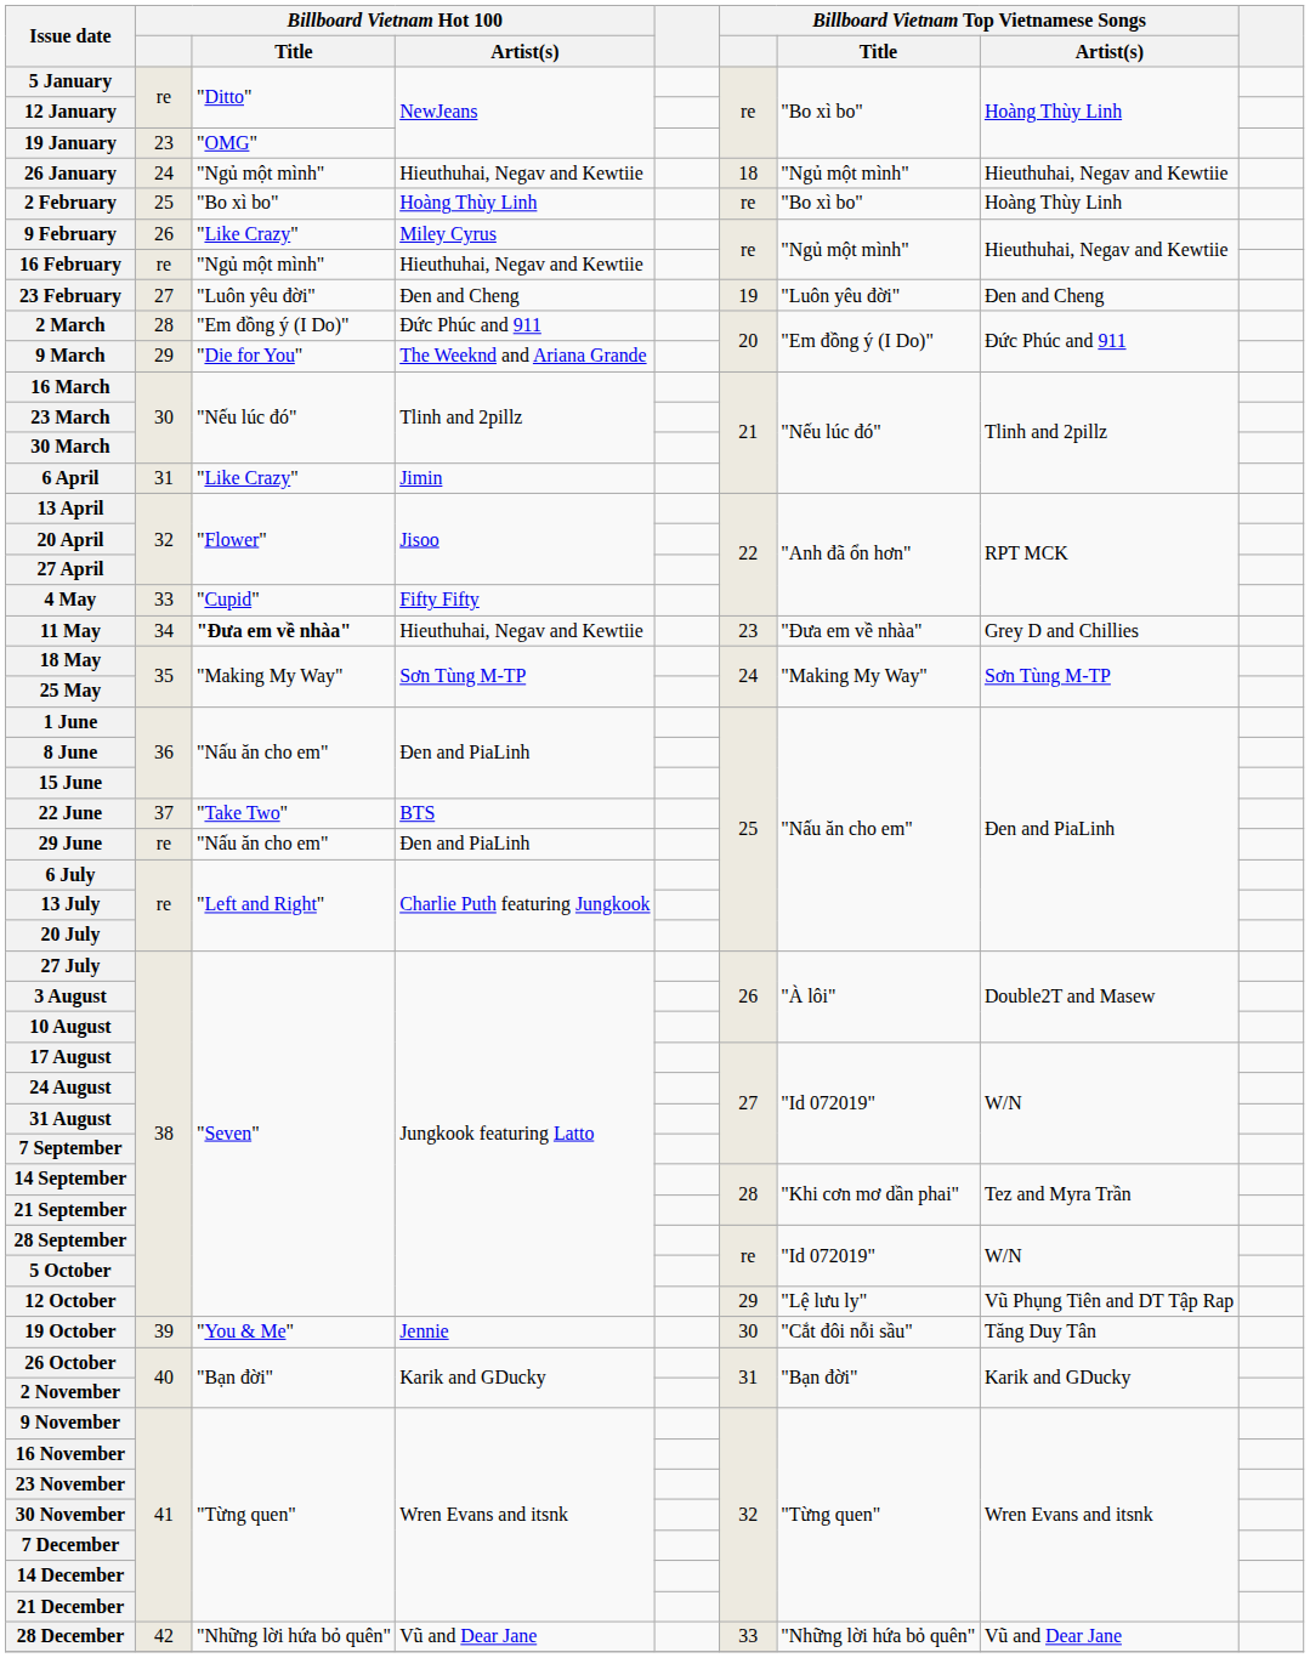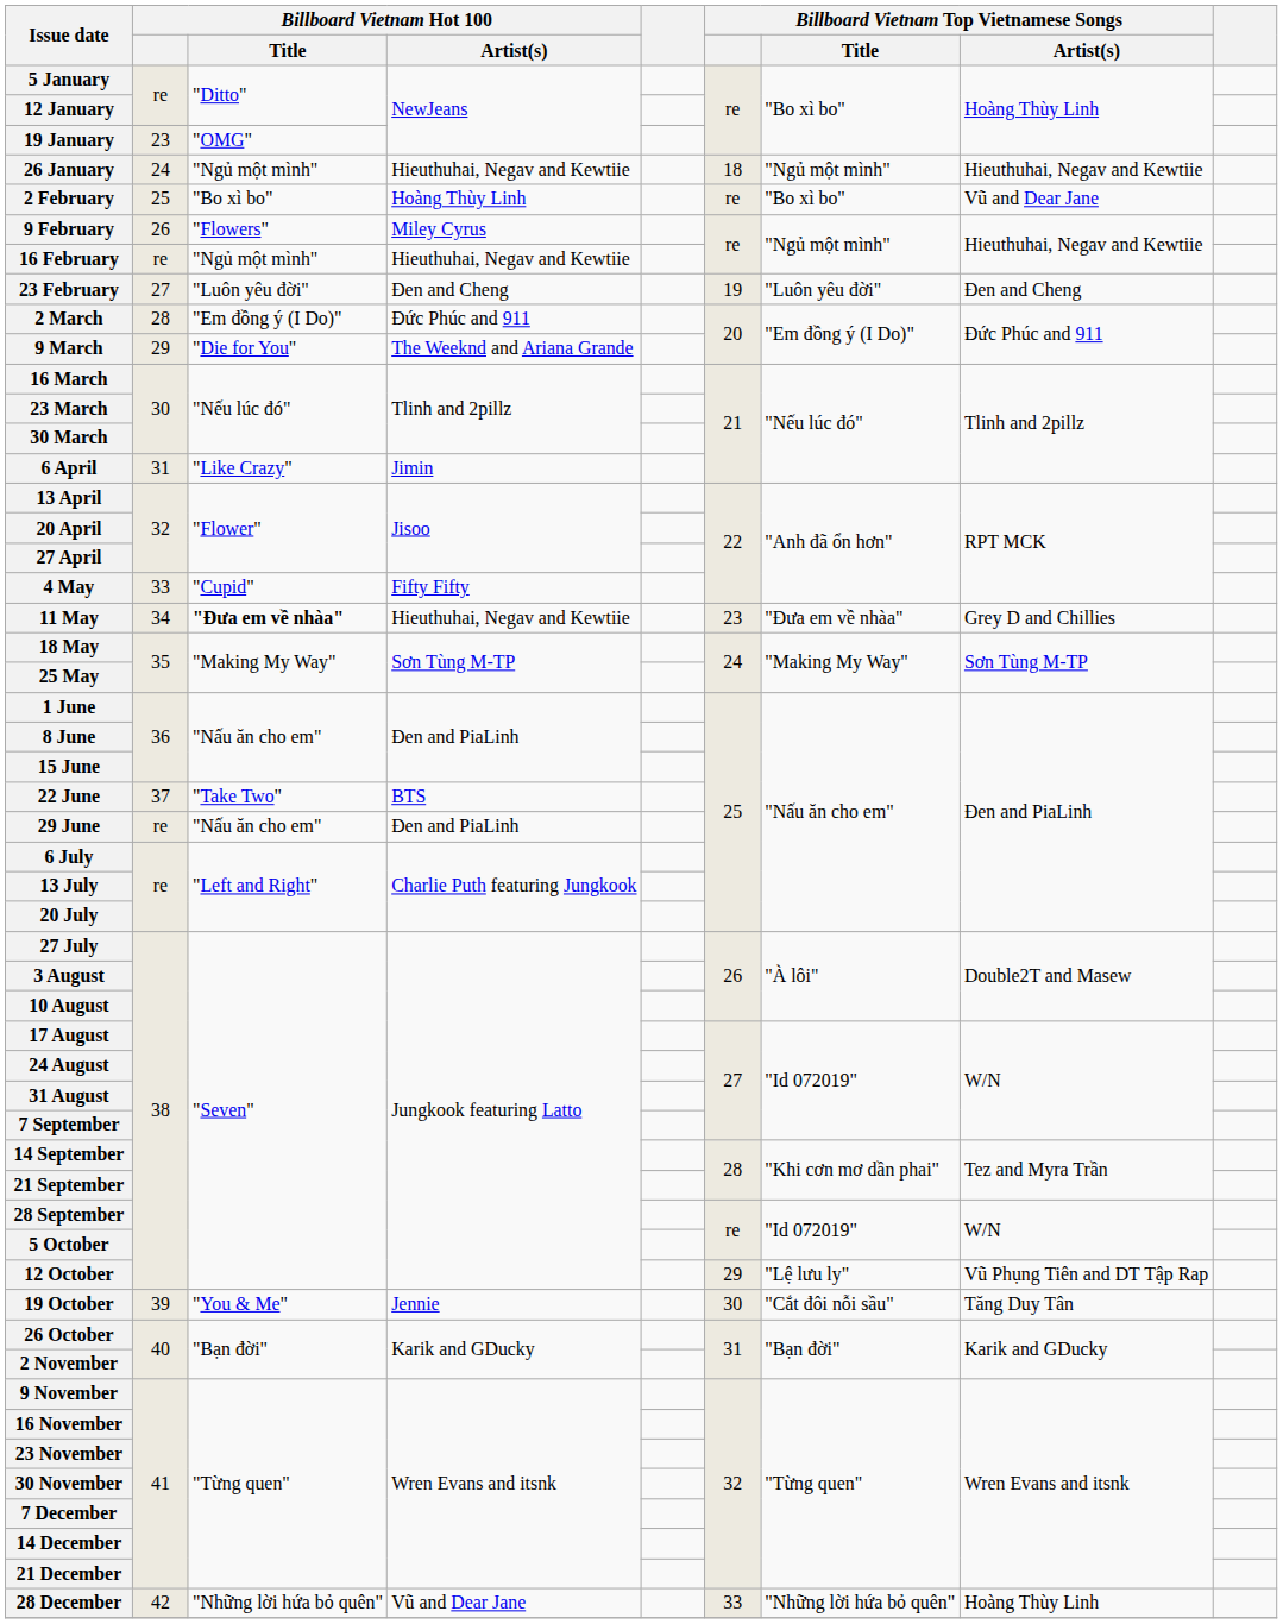 <table class="wikitable sortable plainrowheaders">
 <tr>
 <th rowspan="2" scope="col" width=10%>Issue date</th>
 <th colspan="3" scope="col" width=40%><em>Billboard Vietnam</em> Hot 100</th>
 <th rowspan="2" scope="col" class="unsortable"></th>
 <th colspan="3" scope="col" width=40%><em>Billboard Vietnam</em> Top Vietnamese Songs</th>
 <th rowspan="2" scope="col" class="unsortable"></th>
 </tr>
 <tr>
 <th width="40"></th>
 <th scope="col">Title</th>
 <th scope="col">Artist(s)</th>
 <th width="40"></th>
 <th scope="col">Title</th>
 <th scope="col">Artist(s)</th>
 </tr>
 <tr>
 <th scope="row">5 January</th>
 <td bgcolor=#EDEAE0 align="center" rowspan=2>re</td>
 <td rowspan=2>"<a href='#'>Ditto</a>"</td>
 <td rowspan=3><a href='#'>NewJeans</a></td>
 <td></td>
 <td bgcolor=#EDEAE0 align="center" rowspan=3>re</td>
 <td rowspan=3>"Bo xì bo"</td>
 <td rowspan=3><a href='#'>Hoàng Thùy Linh</a></td>
 <td></td>
 </tr>
 <tr>
 <th scope="row">12 January</th>
 <td></td>
 <td></td>
 </tr>
 <tr>
 <th scope="row">19 January</th>
 <td bgcolor=#EDEAE0 align="center">23</td>
 <td>"<a href='#'>OMG</a>"</td>
 <td></td>
 <td></td>
 </tr>
 <tr>
 <th scope="row">26 January</th>
 <td bgcolor=#EDEAE0 align="center">24</td>
 <td>"Ngủ một mình"</td>
 <td>Hieuthuhai, Negav and Kewtiie</td>
 <td></td>
 <td bgcolor=#EDEAE0 align="center">18</td>
 <td>"Ngủ một mình"</td>
 <td>Hieuthuhai, Negav and Kewtiie</td>
 <td></td>
 </tr>
 <tr>
 <th scope="row">2 February</th>
 <td bgcolor=#EDEAE0 align="center">25</td>
 <td>"Bo xì bo"</td>
 <td><a href='#'>Hoàng Thùy Linh</a></td>
 <td></td>
 <td bgcolor=#EDEAE0 align="center">re</td>
 <td>"Bo xì bo"</td>
-<td>Hoàng Thùy Linh</td>
+<td>Vũ and <a href='#'>Dear Jane</a></td>
 <td></td>
 </tr>
 <tr>
 <th scope="row">9 February</th>
 <td bgcolor=#EDEAE0 align="center">26</td>
-<td>"<a href='#'>Like Crazy</a>"</td>
+<td>"<a href='#'>Flowers</a>"</td>
 <td><a href='#'>Miley Cyrus</a></td>
 <td></td>
 <td bgcolor=#EDEAE0 align="center" rowspan=2>re</td>
 <td rowspan=2>"Ngủ một mình"</td>
 <td rowspan=2>Hieuthuhai, Negav and Kewtiie</td>
 <td></td>
 </tr>
 <tr>
 <th scope="row">16 February</th>
 <td bgcolor=#EDEAE0 align="center">re</td>
 <td>"Ngủ một mình"</td>
 <td>Hieuthuhai, Negav and Kewtiie</td>
 <td></td>
 <td></td>
 </tr>
 <tr>
 <th scope="row">23 February</th>
 <td bgcolor=#EDEAE0 align="center">27</td>
 <td>"Luôn yêu đời"</td>
 <td>Đen and Cheng</td>
 <td></td>
 <td bgcolor=#EDEAE0 align="center">19</td>
 <td>"Luôn yêu đời"</td>
 <td>Đen and Cheng</td>
 <td></td>
 </tr>
 <tr>
 <th scope="row">2 March</th>
 <td bgcolor=#EDEAE0 align="center">28</td>
 <td>"Em đồng ý (I Do)"</td>
 <td>Đức Phúc and <a href='#'>911</a></td>
 <td></td>
 <td bgcolor=#EDEAE0 align="center" rowspan=2>20</td>
 <td rowspan=2>"Em đồng ý (I Do)"</td>
 <td rowspan=2>Đức Phúc and <a href='#'>911</a></td>
 <td></td>
 </tr>
 <tr>
 <th scope="row">9 March</th>
 <td bgcolor=#EDEAE0 align="center">29</td>
 <td>"<a href='#'>Die for You</a>"</td>
 <td><a href='#'>The Weeknd</a> and <a href='#'>Ariana Grande</a></td>
 <td></td>
 <td></td>
 </tr>
 <tr>
 <th scope="row">16 March</th>
 <td bgcolor=#EDEAE0 align="center" rowspan=3>30</td>
 <td rowspan=3>"Nếu lúc đó"</td>
 <td rowspan=3>Tlinh and 2pillz</td>
 <td></td>
 <td bgcolor=#EDEAE0 align="center" rowspan=4>21</td>
 <td rowspan=4>"Nếu lúc đó"</td>
 <td rowspan=4>Tlinh and 2pillz</td>
 <td></td>
 </tr>
 <tr>
 <th scope="row">23 March</th>
 <td></td>
 <td></td>
 </tr>
 <tr>
 <th scope="row">30 March</th>
 <td></td>
 <td></td>
 </tr>
 <tr>
 <th scope="row">6 April</th>
 <td bgcolor=#EDEAE0 align="center">31</td>
 <td>"<a href='#'>Like Crazy</a>"</td>
 <td><a href='#'>Jimin</a></td>
 <td></td>
 <td></td>
 </tr>
 <tr>
 <th scope="row">13 April</th>
 <td bgcolor=#EDEAE0 align="center" rowspan=3>32</td>
 <td rowspan=3>"<a href='#'>Flower</a>"</td>
 <td rowspan=3><a href='#'>Jisoo</a></td>
 <td></td>
 <td bgcolor=#EDEAE0 align="center" rowspan=4>22</td>
 <td rowspan=4>"Anh đã ổn hơn"</td>
 <td rowspan=4>RPT MCK</td>
 <td></td>
 </tr>
 <tr>
 <th scope="row">20 April</th>
 <td></td>
 <td></td>
 </tr>
 <tr>
 <th scope="row">27 April</th>
 <td></td>
 <td></td>
 </tr>
 <tr>
 <th scope="row">4 May</th>
 <td bgcolor=#EDEAE0 align="center">33</td>
 <td>"<a href='#'>Cupid</a>"</td>
 <td><a href='#'>Fifty Fifty</a></td>
 <td></td>
 <td></td>
 </tr>
 <tr>
 <th scope="row">11 May</th>
 <td bgcolor=#EDEAE0 align="center">34</td>
 <td><strong>"Đưa em về nhàa"</strong></td>
 <td>Hieuthuhai, Negav and Kewtiie</td>
 <td></td>
 <td bgcolor=#EDEAE0 align="center">23</td>
 <td>"Đưa em về nhàa"</td>
 <td>Grey D and Chillies</td>
 <td></td>
 </tr>
 <tr>
 <th scope="row">18 May</th>
 <td bgcolor=#EDEAE0 align="center" rowspan=2>35</td>
 <td rowspan=2>"Making My Way"</td>
 <td rowspan=2><a href='#'>Sơn Tùng M-TP</a></td>
 <td></td>
 <td bgcolor=#EDEAE0 align="center" rowspan=2>24</td>
 <td rowspan=2>"Making My Way"</td>
 <td rowspan=2><a href='#'>Sơn Tùng M-TP</a></td>
 <td></td>
 </tr>
 <tr>
 <th scope="row">25 May</th>
 <td></td>
 <td></td>
 </tr>
 <tr>
 <th scope="row">1 June</th>
 <td bgcolor=#EDEAE0 align="center" rowspan=3>36</td>
 <td rowspan=3>"Nấu ăn cho em"</td>
 <td rowspan=3>Đen and PiaLinh</td>
 <td></td>
 <td bgcolor=#EDEAE0 align="center" rowspan=8>25</td>
 <td rowspan=8>"Nấu ăn cho em"</td>
 <td rowspan=8>Đen and PiaLinh</td>
 <td></td>
 </tr>
 <tr>
 <th scope="row">8 June</th>
 <td></td>
 <td></td>
 </tr>
 <tr>
 <th scope="row">15 June</th>
 <td></td>
 <td></td>
 </tr>
 <tr>
 <th scope="row">22 June</th>
 <td bgcolor=#EDEAE0 align="center">37</td>
 <td>"<a href='#'>Take Two</a>"</td>
 <td><a href='#'>BTS</a></td>
 <td></td>
 <td></td>
 </tr>
 <tr>
 <th scope="row">29 June</th>
 <td bgcolor=#EDEAE0 align="center">re</td>
 <td>"Nấu ăn cho em"</td>
 <td>Đen and PiaLinh</td>
 <td></td>
 <td></td>
 </tr>
 <tr>
 <th scope="row">6 July</th>
 <td bgcolor=#EDEAE0 align="center" rowspan=3>re</td>
 <td rowspan=3>"<a href='#'>Left and Right</a>"</td>
 <td rowspan=3><a href='#'>Charlie Puth</a> featuring <a href='#'>Jungkook</a></td>
 <td></td>
 <td></td>
 </tr>
 <tr>
 <th scope="row">13 July</th>
 <td></td>
 <td></td>
 </tr>
 <tr>
 <th scope="row">20 July</th>
 <td></td>
 <td></td>
 </tr>
 <tr>
 <th scope="row">27 July</th>
 <td bgcolor=#EDEAE0 align="center" rowspan=12>38</td>
 <td rowspan=12>"<a href='#'>Seven</a>"</td>
 <td rowspan=12>Jungkook featuring <a href='#'>Latto</a></td>
 <td></td>
 <td bgcolor=#EDEAE0 align="center" rowspan=3>26</td>
 <td rowspan=3>"À lôi"</td>
 <td rowspan=3>Double2T and Masew</td>
 <td></td>
 </tr>
 <tr>
 <th scope="row">3 August</th>
 <td></td>
 <td></td>
 </tr>
 <tr>
 <th scope="row">10 August</th>
 <td></td>
 <td></td>
 </tr>
 <tr>
 <th scope="row">17 August</th>
 <td></td>
 <td bgcolor=#EDEAE0 align="center" rowspan=4>27</td>
 <td rowspan=4>"Id 072019"</td>
 <td rowspan=4>W/N</td>
 <td></td>
 </tr>
 <tr>
 <th scope="row">24 August</th>
 <td></td>
 <td></td>
 </tr>
 <tr>
 <th scope="row">31 August</th>
 <td></td>
 <td></td>
 </tr>
 <tr>
 <th scope="row">7 September</th>
 <td></td>
 <td></td>
 </tr>
 <tr>
 <th scope="row">14 September</th>
 <td></td>
 <td bgcolor=#EDEAE0 align="center" rowspan=2>28</td>
 <td rowspan=2>"Khi cơn mơ dần phai"</td>
 <td rowspan=2>Tez and Myra Trần</td>
 <td></td>
 </tr>
 <tr>
 <th scope="row">21 September</th>
 <td></td>
 <td></td>
 </tr>
 <tr>
 <th scope="row">28 September</th>
 <td></td>
 <td bgcolor=#EDEAE0 align="center" rowspan=2>re</td>
 <td rowspan=2>"Id 072019"</td>
 <td rowspan=2>W/N</td>
 <td></td>
 </tr>
 <tr>
 <th scope="row">5 October</th>
 <td></td>
 <td></td>
 </tr>
 <tr>
 <th scope="row">12 October</th>
 <td></td>
 <td bgcolor=#EDEAE0 align="center">29</td>
 <td>"Lệ lưu ly"</td>
 <td>Vũ Phụng Tiên and DT Tập Rap</td>
 <td></td>
 </tr>
 <tr>
 <th scope="row">19 October</th>
 <td bgcolor=#EDEAE0 align="center">39</td>
 <td>"<a href='#'>You & Me</a>"</td>
 <td><a href='#'>Jennie</a></td>
 <td></td>
 <td bgcolor=#EDEAE0 align="center">30</td>
 <td>"Cắt đôi nỗi sầu"</td>
 <td>Tăng Duy Tân</td>
 <td></td>
 </tr>
 <tr>
 <th scope="row">26 October</th>
 <td bgcolor=#EDEAE0 align="center" rowspan=2>40</td>
 <td rowspan=2>"Bạn đời"</td>
 <td rowspan=2>Karik and GDucky</td>
 <td></td>
 <td bgcolor=#EDEAE0 align="center" rowspan=2>31</td>
 <td rowspan=2>"Bạn đời"</td>
 <td rowspan=2>Karik and GDucky</td>
 <td></td>
 </tr>
 <tr>
 <th scope="row">2 November</th>
 <td></td>
 <td></td>
 </tr>
 <tr>
 <th scope="row">9 November</th>
 <td bgcolor=#EDEAE0 align="center" rowspan=7>41</td>
 <td rowspan=7>"Từng quen"</td>
 <td rowspan=7>Wren Evans and itsnk</td>
 <td></td>
 <td bgcolor=#EDEAE0 align="center" rowspan=7>32</td>
 <td rowspan=7>"Từng quen"</td>
 <td rowspan=7>Wren Evans and itsnk</td>
 <td></td>
 </tr>
 <tr>
 <th scope="row">16 November</th>
 <td></td>
 <td></td>
 </tr>
 <tr>
 <th scope="row">23 November</th>
 <td></td>
 <td></td>
 </tr>
 <tr>
 <th scope="row">30 November</th>
 <td></td>
 <td></td>
 </tr>
 <tr>
 <th scope="row">7 December</th>
 <td></td>
 <td></td>
 </tr>
 <tr>
 <th scope="row">14 December</th>
 <td></td>
 <td></td>
 </tr>
 <tr>
 <th scope="row">21 December</th>
 <td></td>
 <td></td>
 </tr>
 <tr>
 <th scope="row">28 December</th>
 <td bgcolor=#EDEAE0 align="center">42</td>
 <td>"Những lời hứa bỏ quên"</td>
 <td>Vũ and <a href='#'>Dear Jane</a></td>
 <td></td>
 <td bgcolor=#EDEAE0 align="center">33</td>
 <td>"Những lời hứa bỏ quên"</td>
-<td>Vũ and <a href='#'>Dear Jane</a></td>
+<td>Hoàng Thùy Linh</td>
 <td></td>
 </tr>
 <tr>
 </tr>
 </table>
